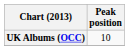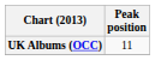 <table class="wikitable sortable plainrowheaders">
 <tr>
 <th>Chart (2013)</th>
 <th>Peak<br>position</th>
 </tr>
 <tr>
 <th scope="row">UK Albums (<a href='#'>OCC</a>)</th>
-<td align="center">10</td>
+<td align="center">11</td>
 </tr>
 <tr>
 </tr>
 </table>
